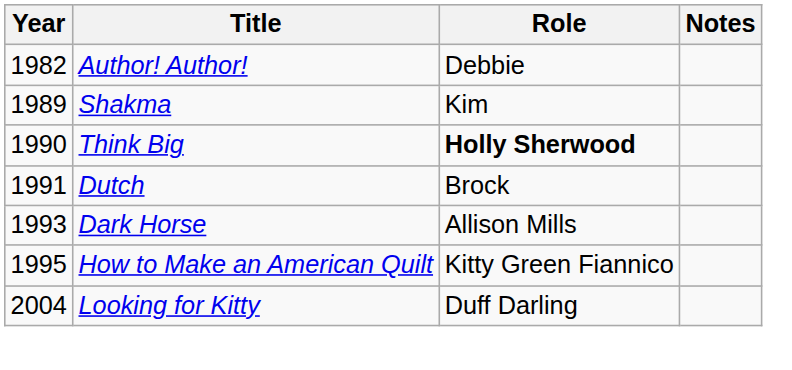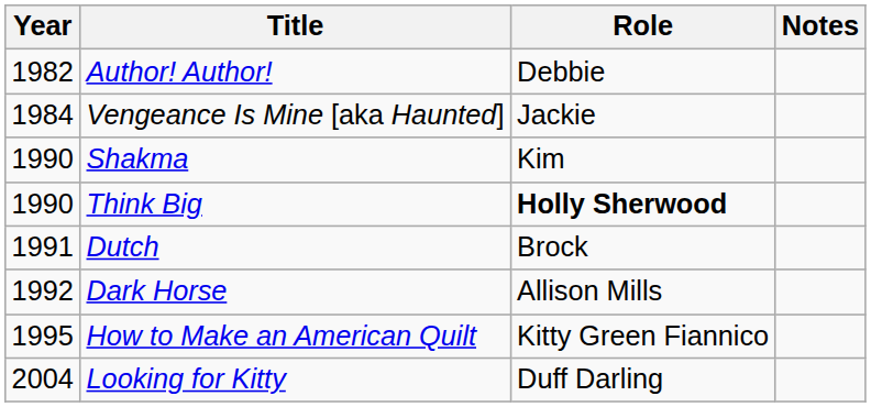 <table class="wikitable sortable">
 <tr>
 <th>Year</th>
 <th>Title</th>
 <th>Role</th>
 <th class="unsortable">Notes</th>
 </tr>
 <tr>
 <td>1982</td>
 <td><em><a href='#'>Author! Author!</a></em></td>
 <td>Debbie</td>
 <td></td>
 </tr>
 <tr>
-<td>1989</td>
+<td>1984</td>
+<td><em>Vengeance Is Mine</em> [aka <em>Haunted</em>]</td>
+<td>Jackie</td>
+<td></td>
+</tr>
+<tr>
+<td>1990</td>
 <td><em><a href='#'>Shakma</a></em></td>
 <td>Kim</td>
 <td></td>
 </tr>
 <tr>
 <td>1990</td>
 <td><em><a href='#'>Think Big</a></em></td>
 <td><strong>Holly Sherwood</strong></td>
 <td></td>
 </tr>
 <tr>
 <td>1991</td>
 <td><em><a href='#'>Dutch</a></em></td>
 <td>Brock</td>
 <td></td>
 </tr>
 <tr>
-<td>1993</td>
+<td>1992</td>
 <td><em><a href='#'>Dark Horse</a></em></td>
 <td>Allison Mills</td>
 <td></td>
 </tr>
 <tr>
 <td>1995</td>
 <td><em><a href='#'>How to Make an American Quilt</a></em></td>
 <td>Kitty Green Fiannico</td>
 <td></td>
 </tr>
 <tr>
 <td>2004</td>
 <td><em><a href='#'>Looking for Kitty</a></em></td>
 <td>Duff Darling</td>
 <td></td>
 </tr>
 </table>
